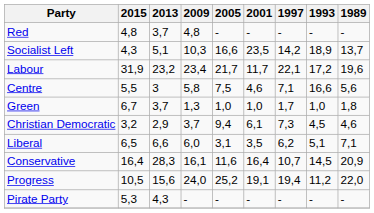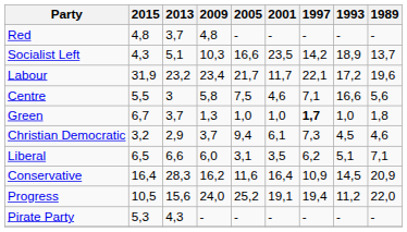 <table class="wikitable">
 <tr>
 <th>Party</th>
 <th>2015</th>
 <th>2013</th>
 <th>2009</th>
 <th>2005</th>
 <th>2001</th>
 <th>1997</th>
 <th>1993</th>
 <th>1989</th>
 </tr>
 <tr>
 <td><a href='#'>Red</a></td>
 <td>4,8</td>
 <td>3,7</td>
 <td>4,8</td>
 <td>-</td>
 <td>-</td>
 <td>-</td>
 <td>-</td>
 <td>-</td>
 </tr>
 <tr>
 <td><a href='#'>Socialist Left</a></td>
 <td>4,3</td>
 <td>5,1</td>
 <td>10,3</td>
 <td>16,6</td>
 <td>23,5</td>
 <td>14,2</td>
 <td>18,9</td>
 <td>13,7</td>
 </tr>
 <tr>
 <td><a href='#'>Labour</a></td>
 <td>31,9</td>
 <td>23,2</td>
 <td>23,4</td>
 <td>21,7</td>
 <td>11,7</td>
 <td>22,1</td>
 <td>17,2</td>
 <td>19,6</td>
 </tr>
 <tr>
 <td><a href='#'>Centre</a></td>
 <td>5,5</td>
 <td>3</td>
 <td>5,8</td>
 <td>7,5</td>
 <td>4,6</td>
 <td>7,1</td>
 <td>16,6</td>
 <td>5,6</td>
 </tr>
 <tr>
 <td><a href='#'>Green</a></td>
 <td>6,7</td>
 <td>3,7</td>
 <td>1,3</td>
 <td>1,0</td>
 <td>1,0</td>
-<td>1,7</td>
+<td><strong>1,7</strong></td>
 <td>1,0</td>
 <td>1,8</td>
 </tr>
 <tr>
 <td><a href='#'>Christian Democratic</a></td>
 <td>3,2</td>
 <td>2,9</td>
 <td>3,7</td>
 <td>9,4</td>
 <td>6,1</td>
 <td>7,3</td>
 <td>4,5</td>
 <td>4,6</td>
 </tr>
 <tr>
 <td><a href='#'>Liberal</a></td>
 <td>6,5</td>
 <td>6,6</td>
 <td>6,0</td>
 <td>3,1</td>
 <td>3,5</td>
 <td>6,2</td>
 <td>5,1</td>
 <td>7,1</td>
 </tr>
 <tr>
 <td><a href='#'>Conservative</a></td>
 <td>16,4</td>
 <td>28,3</td>
-<td>16,1</td>
+<td>16,2</td>
 <td>11,6</td>
 <td>16,4</td>
-<td>10,7</td>
+<td>10,9</td>
 <td>14,5</td>
 <td>20,9</td>
 </tr>
 <tr>
 <td><a href='#'>Progress</a></td>
 <td>10,5</td>
 <td>15,6</td>
 <td>24,0</td>
 <td>25,2</td>
 <td>19,1</td>
 <td>19,4</td>
 <td>11,2</td>
 <td>22,0</td>
 </tr>
 <tr>
 <td><a href='#'>Pirate Party</a></td>
 <td>5,3</td>
 <td>4,3</td>
 <td>-</td>
 <td>-</td>
 <td>-</td>
 <td>-</td>
 <td>-</td>
 <td>-</td>
 </tr>
 <tr>
 </tr>
 </table>
